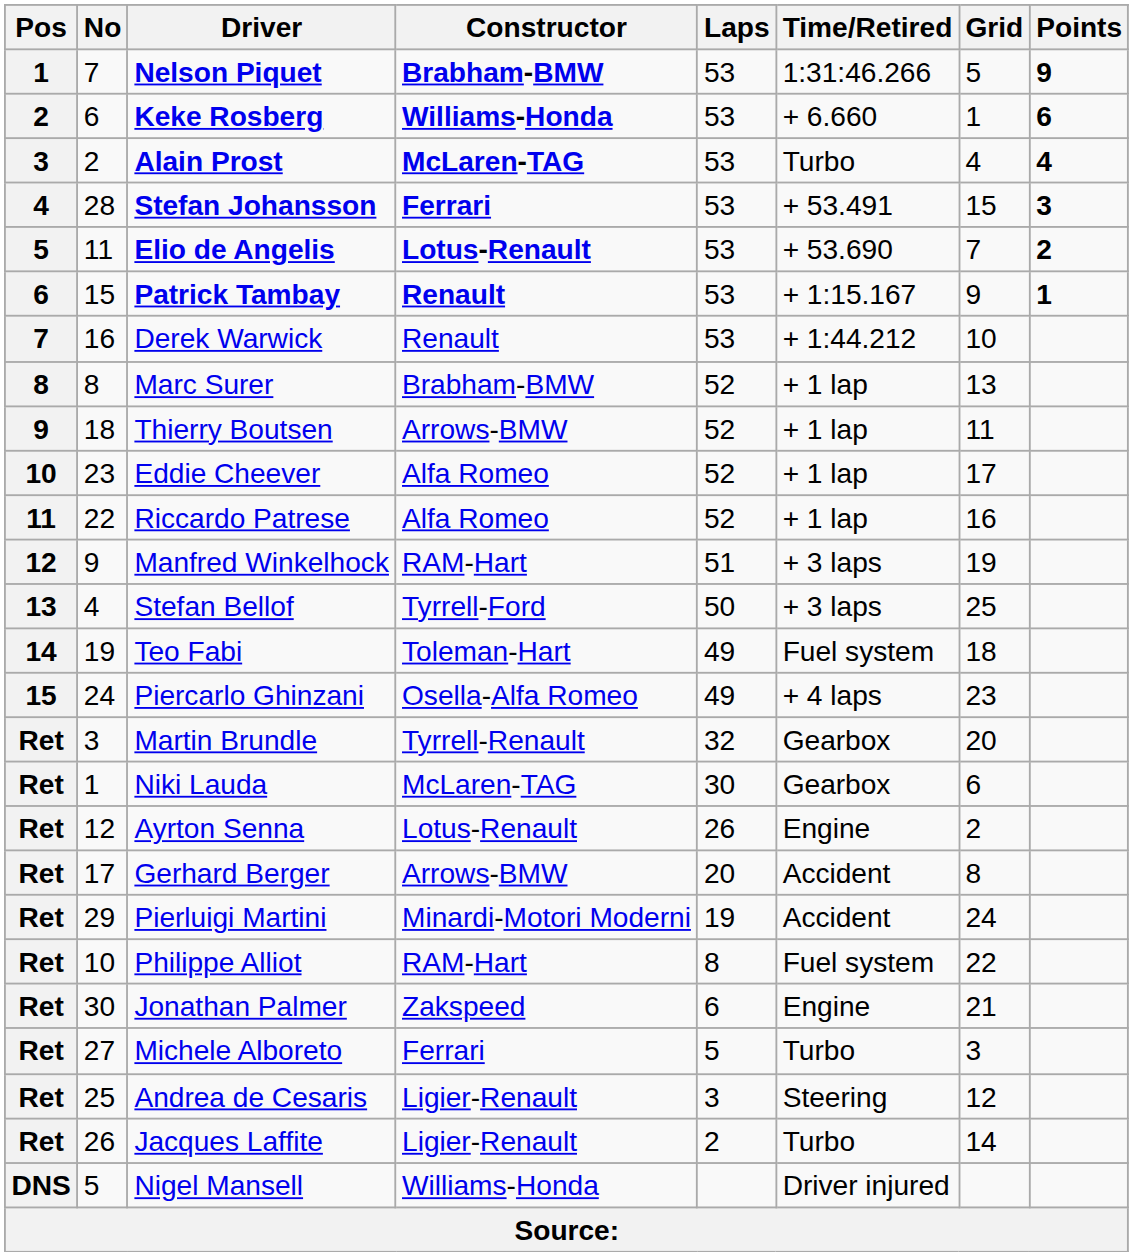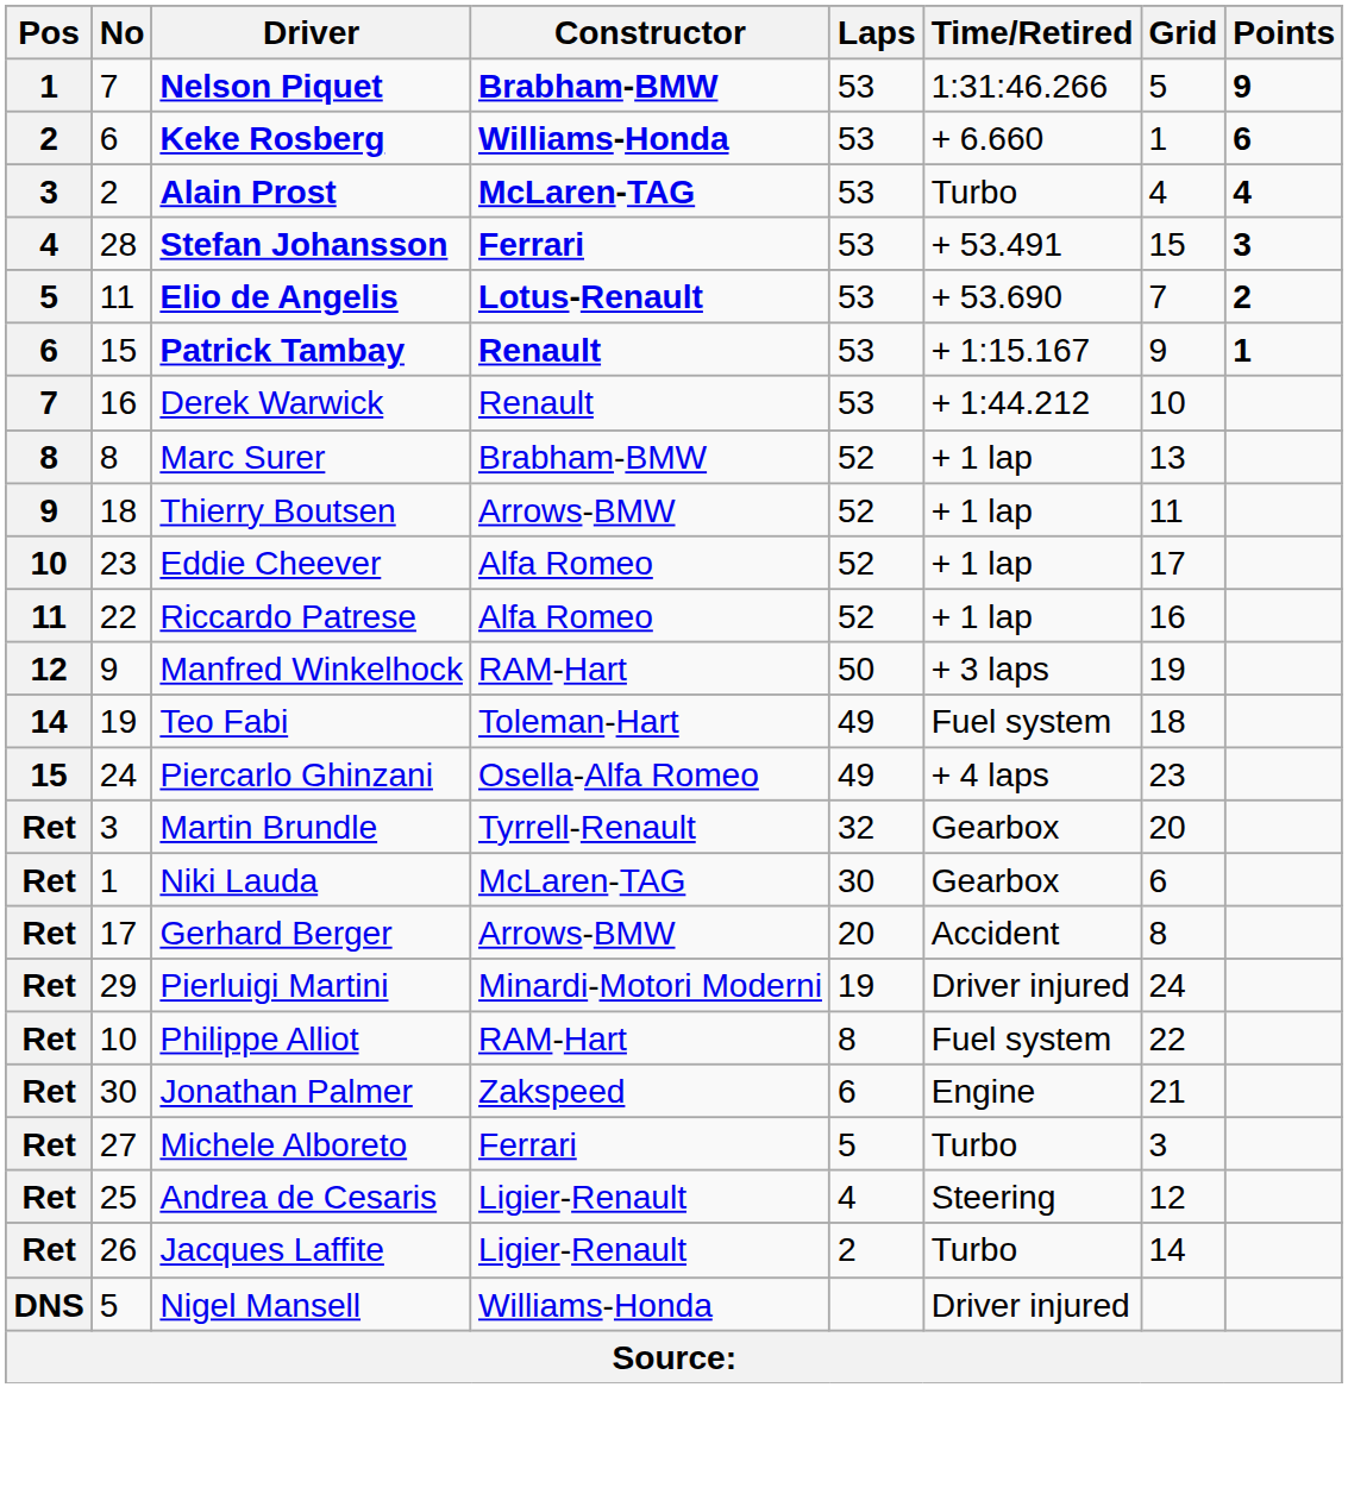 <table class="wikitable" style="font-size: 95%;">
 <tr>
 <th>Pos</th>
 <th>No</th>
 <th>Driver</th>
 <th>Constructor</th>
 <th>Laps</th>
 <th>Time/Retired</th>
 <th>Grid</th>
 <th>Points</th>
 </tr>
 <tr>
 <th>1</th>
 <td>7</td>
 <td> <strong><a href='#'>Nelson Piquet</a></strong></td>
 <td><strong><a href='#'>Brabham</a>-<a href='#'>BMW</a></strong></td>
 <td>53</td>
 <td>1:31:46.266</td>
 <td>5</td>
 <td><strong>9</strong></td>
 </tr>
 <tr>
 <th>2</th>
 <td>6</td>
 <td> <strong><a href='#'>Keke Rosberg</a></strong></td>
 <td><strong><a href='#'>Williams</a>-<a href='#'>Honda</a></strong></td>
 <td>53</td>
 <td>+ 6.660</td>
 <td>1</td>
 <td><strong>6</strong></td>
 </tr>
 <tr>
 <th>3</th>
 <td>2</td>
 <td> <strong><a href='#'>Alain Prost</a></strong></td>
 <td><strong><a href='#'>McLaren</a>-<a href='#'>TAG</a></strong></td>
 <td>53</td>
 <td>Turbo</td>
 <td>4</td>
 <td><strong>4</strong></td>
 </tr>
 <tr>
 <th>4</th>
 <td>28</td>
 <td> <strong><a href='#'>Stefan Johansson</a></strong></td>
 <td><strong><a href='#'>Ferrari</a></strong></td>
 <td>53</td>
 <td>+ 53.491</td>
 <td>15</td>
 <td><strong>3</strong></td>
 </tr>
 <tr>
 <th>5</th>
 <td>11</td>
 <td> <strong><a href='#'>Elio de Angelis</a></strong></td>
 <td><strong><a href='#'>Lotus</a>-<a href='#'>Renault</a></strong></td>
 <td>53</td>
 <td>+ 53.690</td>
 <td>7</td>
 <td><strong>2</strong></td>
 </tr>
 <tr>
 <th>6</th>
 <td>15</td>
 <td> <strong><a href='#'>Patrick Tambay</a></strong></td>
 <td><strong><a href='#'>Renault</a></strong></td>
 <td>53</td>
 <td>+ 1:15.167</td>
 <td>9</td>
 <td><strong>1</strong></td>
 </tr>
 <tr>
 <th>7</th>
 <td>16</td>
 <td> <a href='#'>Derek Warwick</a></td>
 <td><a href='#'>Renault</a></td>
 <td>53</td>
 <td>+ 1:44.212</td>
 <td>10</td>
 <td> </td>
 </tr>
 <tr>
 <th>8</th>
 <td>8</td>
 <td> <a href='#'>Marc Surer</a></td>
 <td><a href='#'>Brabham</a>-<a href='#'>BMW</a></td>
 <td>52</td>
 <td>+ 1 lap</td>
 <td>13</td>
 <td> </td>
 </tr>
 <tr>
 <th>9</th>
 <td>18</td>
 <td> <a href='#'>Thierry Boutsen</a></td>
 <td><a href='#'>Arrows</a>-<a href='#'>BMW</a></td>
 <td>52</td>
 <td>+ 1 lap</td>
 <td>11</td>
 <td> </td>
 </tr>
 <tr>
 <th>10</th>
 <td>23</td>
 <td> <a href='#'>Eddie Cheever</a></td>
 <td><a href='#'>Alfa Romeo</a></td>
 <td>52</td>
 <td>+ 1 lap</td>
 <td>17</td>
 <td> </td>
 </tr>
 <tr>
 <th>11</th>
 <td>22</td>
 <td> <a href='#'>Riccardo Patrese</a></td>
 <td><a href='#'>Alfa Romeo</a></td>
 <td>52</td>
 <td>+ 1 lap</td>
 <td>16</td>
 <td> </td>
 </tr>
 <tr>
 <th>12</th>
 <td>9</td>
 <td> <a href='#'>Manfred Winkelhock</a></td>
 <td><a href='#'>RAM</a>-<a href='#'>Hart</a></td>
-<td>51</td>
+<td>50</td>
 <td>+ 3 laps</td>
 <td>19</td>
-<td> </td>
-</tr>
-<tr>
-<th>13</th>
-<td>4</td>
-<td> <a href='#'>Stefan Bellof</a></td>
-<td><a href='#'>Tyrrell</a>-<a href='#'>Ford</a></td>
-<td>50</td>
-<td>+ 3 laps</td>
-<td>25</td>
 <td> </td>
 </tr>
 <tr>
 <th>14</th>
 <td>19</td>
 <td> <a href='#'>Teo Fabi</a></td>
 <td><a href='#'>Toleman</a>-<a href='#'>Hart</a></td>
 <td>49</td>
 <td>Fuel system</td>
 <td>18</td>
 <td> </td>
 </tr>
 <tr>
 <th>15</th>
 <td>24</td>
 <td> <a href='#'>Piercarlo Ghinzani</a></td>
 <td><a href='#'>Osella</a>-<a href='#'>Alfa Romeo</a></td>
 <td>49</td>
 <td>+ 4 laps</td>
 <td>23</td>
 <td> </td>
 </tr>
 <tr>
 <th>Ret</th>
 <td>3</td>
 <td> <a href='#'>Martin Brundle</a></td>
 <td><a href='#'>Tyrrell</a>-<a href='#'>Renault</a></td>
 <td>32</td>
 <td>Gearbox</td>
 <td>20</td>
 <td> </td>
 </tr>
 <tr>
 <th>Ret</th>
 <td>1</td>
 <td> <a href='#'>Niki Lauda</a></td>
 <td><a href='#'>McLaren</a>-<a href='#'>TAG</a></td>
 <td>30</td>
 <td>Gearbox</td>
 <td>6</td>
 <td> </td>
 </tr>
 <tr>
 <th>Ret</th>
-<td>12</td>
-<td> <a href='#'>Ayrton Senna</a></td>
-<td><a href='#'>Lotus</a>-<a href='#'>Renault</a></td>
-<td>26</td>
-<td>Engine</td>
-<td>2</td>
-<td> </td>
-</tr>
-<tr>
-<th>Ret</th>
 <td>17</td>
 <td> <a href='#'>Gerhard Berger</a></td>
 <td><a href='#'>Arrows</a>-<a href='#'>BMW</a></td>
 <td>20</td>
 <td>Accident</td>
 <td>8</td>
 <td> </td>
 </tr>
 <tr>
 <th>Ret</th>
 <td>29</td>
 <td> <a href='#'>Pierluigi Martini</a></td>
 <td><a href='#'>Minardi</a>-<a href='#'>Motori Moderni</a></td>
 <td>19</td>
-<td>Accident</td>
+<td>Driver injured</td>
 <td>24</td>
 <td> </td>
 </tr>
 <tr>
 <th>Ret</th>
 <td>10</td>
 <td> <a href='#'>Philippe Alliot</a></td>
 <td><a href='#'>RAM</a>-<a href='#'>Hart</a></td>
 <td>8</td>
 <td>Fuel system</td>
 <td>22</td>
 <td> </td>
 </tr>
 <tr>
 <th>Ret</th>
 <td>30</td>
 <td> <a href='#'>Jonathan Palmer</a></td>
 <td><a href='#'>Zakspeed</a></td>
 <td>6</td>
 <td>Engine</td>
 <td>21</td>
 <td> </td>
 </tr>
 <tr>
 <th>Ret</th>
 <td>27</td>
 <td> <a href='#'>Michele Alboreto</a></td>
 <td><a href='#'>Ferrari</a></td>
 <td>5</td>
 <td>Turbo</td>
 <td>3</td>
 <td> </td>
 </tr>
 <tr>
 <th>Ret</th>
 <td>25</td>
 <td> <a href='#'>Andrea de Cesaris</a></td>
 <td><a href='#'>Ligier</a>-<a href='#'>Renault</a></td>
-<td>3</td>
+<td>4</td>
 <td>Steering</td>
 <td>12</td>
 <td> </td>
 </tr>
 <tr>
 <th>Ret</th>
 <td>26</td>
 <td> <a href='#'>Jacques Laffite</a></td>
 <td><a href='#'>Ligier</a>-<a href='#'>Renault</a></td>
 <td>2</td>
 <td>Turbo</td>
 <td>14</td>
 <td> </td>
 </tr>
 <tr>
 <th>DNS</th>
 <td>5</td>
 <td> <a href='#'>Nigel Mansell</a></td>
 <td><a href='#'>Williams</a>-<a href='#'>Honda</a></td>
 <td></td>
 <td>Driver injured</td>
 <td></td>
 <td> </td>
 </tr>
 <tr>
 <th colspan="8" style="text-align: center">Source:</th>
 </tr>
 </table>
